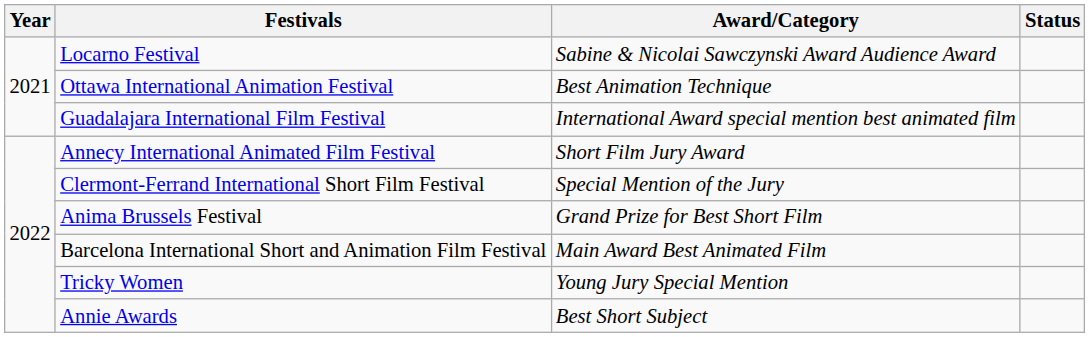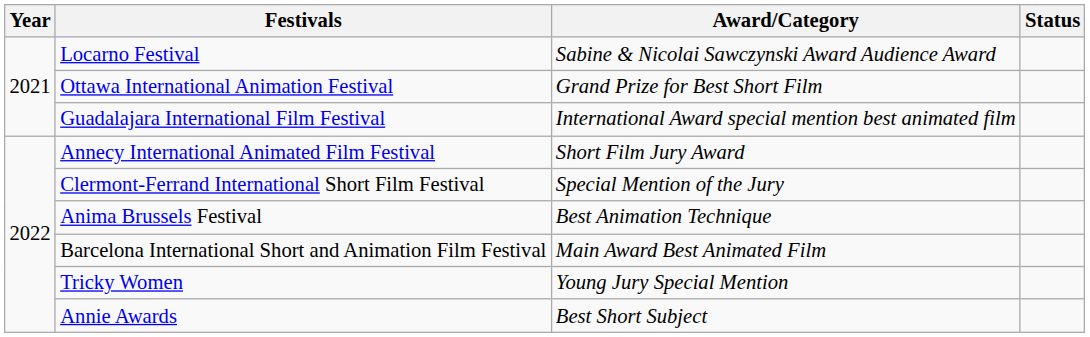 <table class="wikitable">
 <tr>
 <th>Year</th>
 <th>Festivals</th>
 <th>Award/Category</th>
 <th>Status</th>
 </tr>
 <tr>
 <td rowspan="3">2021</td>
 <td><a href='#'>Locarno Festival</a></td>
 <td><em>Sabine & Nicolai Sawczynski Award Audience Award</em></td>
 <td></td>
 </tr>
 <tr>
 <td><a href='#'>Ottawa International Animation Festival</a></td>
-<td><em>Best Animation Technique</em></td>
+<td><em>Grand Prize for Best Short Film</em></td>
 <td></td>
 </tr>
 <tr>
 <td><a href='#'>Guadalajara International Film Festival</a></td>
 <td><em>International Award special mention best animated film</em></td>
 <td></td>
 </tr>
 <tr>
 <td rowspan="6">2022</td>
 <td><a href='#'>Annecy International Animated Film Festival</a></td>
 <td><em>Short Film Jury Award</em></td>
 <td></td>
 </tr>
 <tr>
 <td><a href='#'>Clermont-Ferrand International</a> Short Film Festival</td>
 <td><em>Special Mention of the Jury</em></td>
 <td></td>
 </tr>
 <tr>
 <td><a href='#'>Anima Brussels</a> Festival</td>
-<td><em>Grand Prize for Best Short Film</em></td>
+<td><em>Best Animation Technique</em></td>
 <td></td>
 </tr>
 <tr>
 <td>Barcelona International Short and Animation Film Festival</td>
 <td><em>Main Award Best Animated Film</em></td>
 <td></td>
 </tr>
 <tr>
 <td><a href='#'>Tricky Women</a></td>
 <td><em>Young Jury Special Mention</em></td>
 <td></td>
 </tr>
 <tr>
 <td><a href='#'>Annie Awards</a></td>
 <td><em>Best Short Subject</em></td>
 <td></td>
 </tr>
 </table>
